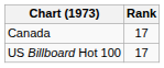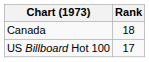 <table class="wikitable sortable">
 <tr>
 <th>Chart (1973)</th>
 <th>Rank</th>
 </tr>
 <tr>
 <td>Canada </td>
-<td style="text-align:center;">17</td>
+<td style="text-align:center;">18</td>
 </tr>
 <tr>
 <td>US <em>Billboard</em> Hot 100</td>
 <td style="text-align:center;">17</td>
 </tr>
 </table>
